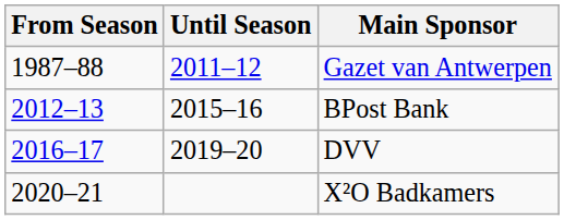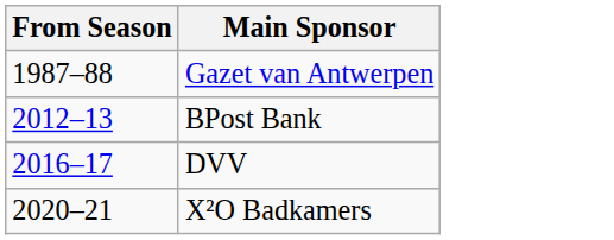 <table class="wikitable">
 <tr>
 <th>From Season</th>
-<th>Until Season</th>
 <th>Main Sponsor</th>
 </tr>
 <tr>
 <td>1987–88</td>
-<td><a href='#'>2011–12</a></td>
 <td><a href='#'>Gazet van Antwerpen</a></td>
 </tr>
 <tr>
 <td><a href='#'>2012–13</a></td>
-<td>2015–16</td>
 <td>BPost Bank</td>
 </tr>
 <tr>
 <td><a href='#'>2016–17</a></td>
-<td>2019–20</td>
 <td>DVV</td>
 </tr>
 <tr>
 <td>2020–21</td>
-<td></td>
 <td>X²O Badkamers</td>
 </tr>
 </table>
